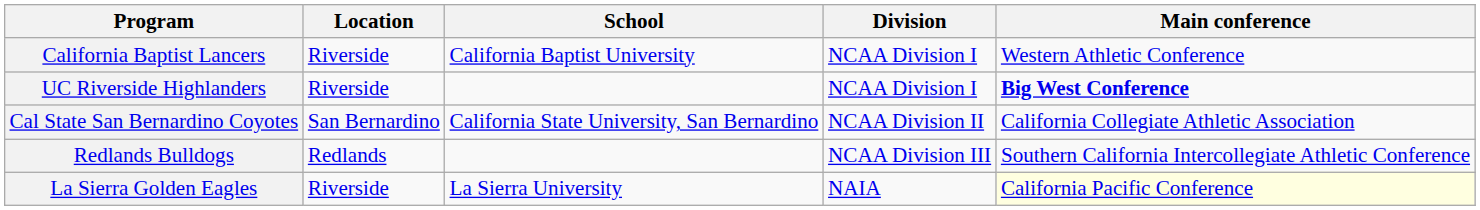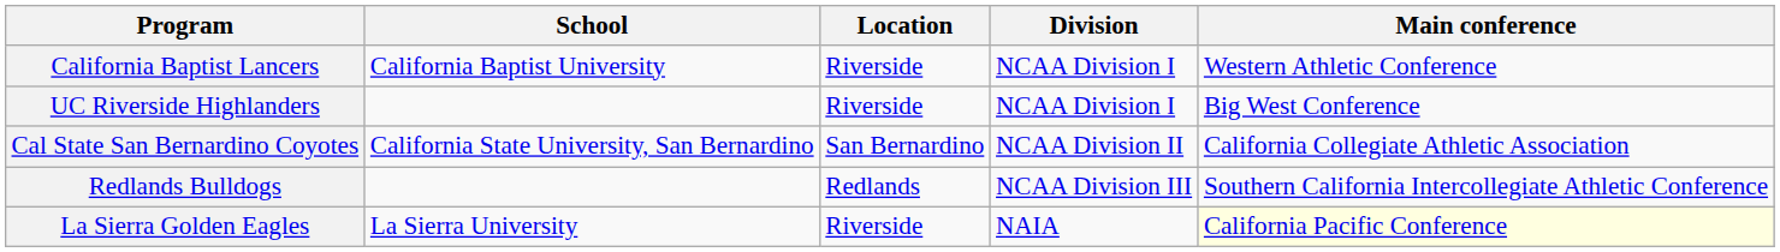 <table class="wikitable sortable">
 <tr>
 <th scope="col">Program</th>
+<th scope="col">School</th>
 <th scope="col">Location</th>
-<th scope="col">School</th>
 <th scope="col">Division</th>
 <th scope="col">Main conference</th>
 </tr>
 <tr>
 <th scope="row" style="font-weight: normal;"><a href='#'>California Baptist Lancers</a></th>
+<td><a href='#'>California Baptist University</a></td>
 <td><a href='#'>Riverside</a></td>
-<td><a href='#'>California Baptist University</a></td>
 <td><a href='#'>NCAA Division I</a></td>
 <td><a href='#'>Western Athletic Conference</a></td>
 </tr>
 <tr>
 <th scope="row" style="font-weight: normal;"><a href='#'>UC Riverside Highlanders</a></th>
+<td></td>
 <td><a href='#'>Riverside</a></td>
-<td></td>
 <td><a href='#'>NCAA Division I</a></td>
-<td><strong><a href='#'>Big West Conference</a></strong></td>
+<td><a href='#'>Big West Conference</a></td>
 </tr>
 <tr>
 <th scope="row" style="font-weight: normal;"><a href='#'>Cal State San Bernardino Coyotes</a></th>
+<td><a href='#'>California State University, San Bernardino</a></td>
 <td><a href='#'>San Bernardino</a></td>
-<td><a href='#'>California State University, San Bernardino</a></td>
 <td><a href='#'>NCAA Division II</a></td>
 <td><a href='#'>California Collegiate Athletic Association</a></td>
 </tr>
 <tr>
 <th scope="row" style="font-weight: normal;"><a href='#'>Redlands Bulldogs</a></th>
+<td></td>
 <td><a href='#'>Redlands</a></td>
-<td></td>
 <td><a href='#'>NCAA Division III</a></td>
 <td><a href='#'>Southern California Intercollegiate Athletic Conference</a></td>
 </tr>
 <tr>
 <th scope="row" style="font-weight: normal;"><a href='#'>La Sierra Golden Eagles</a></th>
+<td><a href='#'>La Sierra University</a></td>
 <td><a href='#'>Riverside</a></td>
-<td><a href='#'>La Sierra University</a></td>
 <td><a href='#'>NAIA</a></td>
 <td style="background: lightyellow;"><a href='#'>California Pacific Conference</a></td>
 </tr>
 </table>
